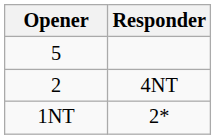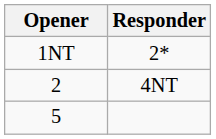 <table class="wikitable">
 <tr align=center>
 <th width=50%>Opener</th>
 <th width=50%>Responder</th>
 </tr>
 <tr align=center>
-<td>5</td>
-<td></td>
+<td>1NT</td>
+<td>2*</td>
 </tr>
 <tr align=center>
 <td>2</td>
 <td>4NT</td>
 </tr>
 <tr align=center>
-<td>1NT</td>
-<td>2*</td>
+<td>5</td>
+<td></td>
 </tr>
 </table>
